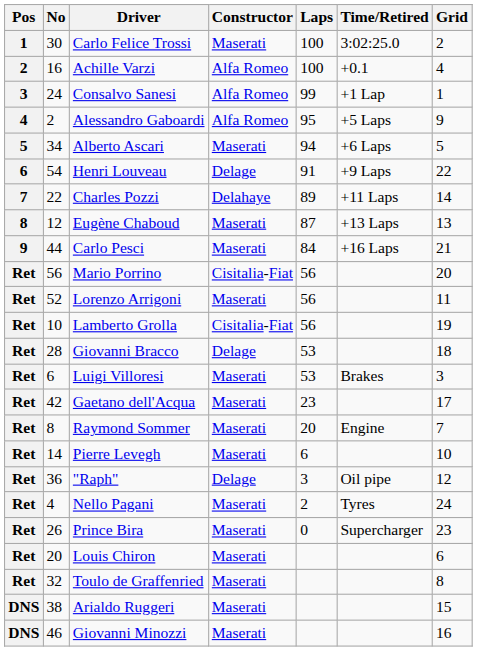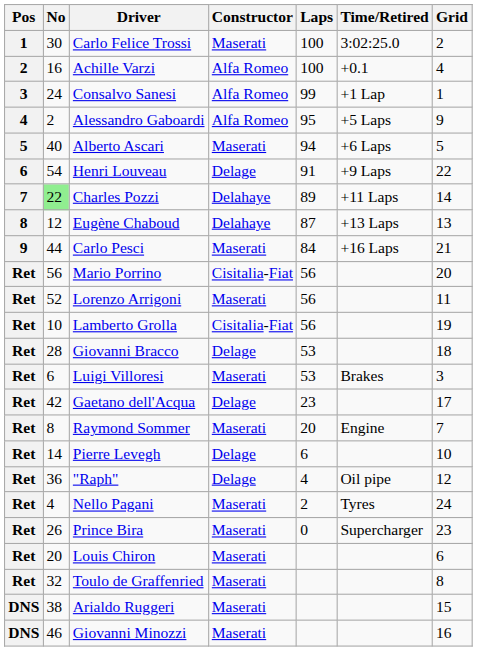 <table class="wikitable" style="font-size: 90%;">
 <tr>
 <th>Pos</th>
 <th>No</th>
 <th>Driver</th>
 <th>Constructor</th>
 <th>Laps</th>
 <th>Time/Retired</th>
 <th>Grid</th>
 </tr>
 <tr>
 <th>1</th>
 <td>30</td>
 <td> <a href='#'>Carlo Felice Trossi</a></td>
 <td><a href='#'>Maserati</a></td>
 <td>100</td>
 <td>3:02:25.0</td>
 <td>2</td>
 </tr>
 <tr>
 <th>2</th>
 <td>16</td>
 <td> <a href='#'>Achille Varzi</a></td>
 <td><a href='#'>Alfa Romeo</a></td>
 <td>100</td>
 <td>+0.1</td>
 <td>4</td>
 </tr>
 <tr>
 <th>3</th>
 <td>24</td>
 <td> <a href='#'>Consalvo Sanesi</a></td>
 <td><a href='#'>Alfa Romeo</a></td>
 <td>99</td>
 <td>+1 Lap</td>
 <td>1</td>
 </tr>
 <tr>
 <th>4</th>
 <td>2</td>
 <td> <a href='#'>Alessandro Gaboardi</a></td>
 <td><a href='#'>Alfa Romeo</a></td>
 <td>95</td>
 <td>+5 Laps</td>
 <td>9</td>
 </tr>
 <tr>
 <th>5</th>
-<td>34</td>
+<td>40</td>
 <td> <a href='#'>Alberto Ascari</a></td>
 <td><a href='#'>Maserati</a></td>
 <td>94</td>
 <td>+6 Laps</td>
 <td>5</td>
 </tr>
 <tr>
 <th>6</th>
 <td>54</td>
 <td> <a href='#'>Henri Louveau</a></td>
 <td><a href='#'>Delage</a></td>
 <td>91</td>
 <td>+9 Laps</td>
 <td>22</td>
 </tr>
 <tr>
 <th>7</th>
-<td>22</td>
+<td style="background: lightgreen;">22</td>
 <td> <a href='#'>Charles Pozzi</a></td>
 <td><a href='#'>Delahaye</a></td>
 <td>89</td>
 <td>+11 Laps</td>
 <td>14</td>
 </tr>
 <tr>
 <th>8</th>
 <td>12</td>
 <td> <a href='#'>Eugène Chaboud</a></td>
-<td><a href='#'>Maserati</a></td>
+<td><a href='#'>Delahaye</a></td>
 <td>87</td>
 <td>+13 Laps</td>
 <td>13</td>
 </tr>
 <tr>
 <th>9</th>
 <td>44</td>
 <td> <a href='#'>Carlo Pesci</a></td>
 <td><a href='#'>Maserati</a></td>
 <td>84</td>
 <td>+16 Laps</td>
 <td>21</td>
 </tr>
 <tr>
 <th>Ret</th>
 <td>56</td>
 <td> <a href='#'>Mario Porrino</a></td>
 <td><a href='#'>Cisitalia</a>-<a href='#'>Fiat</a></td>
 <td>56</td>
 <td></td>
 <td>20</td>
 </tr>
 <tr>
 <th>Ret</th>
 <td>52</td>
 <td> <a href='#'>Lorenzo Arrigoni</a></td>
 <td><a href='#'>Maserati</a></td>
 <td>56</td>
 <td></td>
 <td>11</td>
 </tr>
 <tr>
 <th>Ret</th>
 <td>10</td>
 <td> <a href='#'>Lamberto Grolla</a></td>
 <td><a href='#'>Cisitalia</a>-<a href='#'>Fiat</a></td>
 <td>56</td>
 <td></td>
 <td>19</td>
 </tr>
 <tr>
 <th>Ret</th>
 <td>28</td>
 <td> <a href='#'>Giovanni Bracco</a></td>
 <td><a href='#'>Delage</a></td>
 <td>53</td>
 <td></td>
 <td>18</td>
 </tr>
 <tr>
 <th>Ret</th>
 <td>6</td>
 <td> <a href='#'>Luigi Villoresi</a></td>
 <td><a href='#'>Maserati</a></td>
 <td>53</td>
 <td>Brakes</td>
 <td>3</td>
 </tr>
 <tr>
 <th>Ret</th>
 <td>42</td>
 <td> <a href='#'>Gaetano dell'Acqua</a></td>
-<td><a href='#'>Maserati</a></td>
+<td><a href='#'>Delage</a></td>
 <td>23</td>
 <td></td>
 <td>17</td>
 </tr>
 <tr>
 <th>Ret</th>
 <td>8</td>
 <td> <a href='#'>Raymond Sommer</a></td>
 <td><a href='#'>Maserati</a></td>
 <td>20</td>
 <td>Engine</td>
 <td>7</td>
 </tr>
 <tr>
 <th>Ret</th>
 <td>14</td>
 <td> <a href='#'>Pierre Levegh</a></td>
-<td><a href='#'>Maserati</a></td>
+<td><a href='#'>Delage</a></td>
 <td>6</td>
 <td></td>
 <td>10</td>
 </tr>
 <tr>
 <th>Ret</th>
 <td>36</td>
 <td> <a href='#'>"Raph"</a></td>
 <td><a href='#'>Delage</a></td>
-<td>3</td>
+<td>4</td>
 <td>Oil pipe</td>
 <td>12</td>
 </tr>
 <tr>
 <th>Ret</th>
 <td>4</td>
 <td> <a href='#'>Nello Pagani</a></td>
 <td><a href='#'>Maserati</a></td>
 <td>2</td>
 <td>Tyres</td>
 <td>24</td>
 </tr>
 <tr>
 <th>Ret</th>
 <td>26</td>
 <td> <a href='#'>Prince Bira</a></td>
 <td><a href='#'>Maserati</a></td>
 <td>0</td>
 <td>Supercharger</td>
 <td>23</td>
 </tr>
 <tr>
 <th>Ret</th>
 <td>20</td>
 <td> <a href='#'>Louis Chiron</a></td>
 <td><a href='#'>Maserati</a></td>
 <td></td>
 <td></td>
 <td>6</td>
 </tr>
 <tr>
 <th>Ret</th>
 <td>32</td>
 <td> <a href='#'>Toulo de Graffenried</a></td>
 <td><a href='#'>Maserati</a></td>
 <td></td>
 <td></td>
 <td>8</td>
 </tr>
 <tr>
 <th>DNS</th>
 <td>38</td>
 <td> <a href='#'>Arialdo Ruggeri</a></td>
 <td><a href='#'>Maserati</a></td>
 <td></td>
 <td></td>
 <td>15</td>
 </tr>
 <tr>
 <th>DNS</th>
 <td>46</td>
 <td> <a href='#'>Giovanni Minozzi</a></td>
 <td><a href='#'>Maserati</a></td>
 <td></td>
 <td></td>
 <td>16</td>
 </tr>
 </table>
